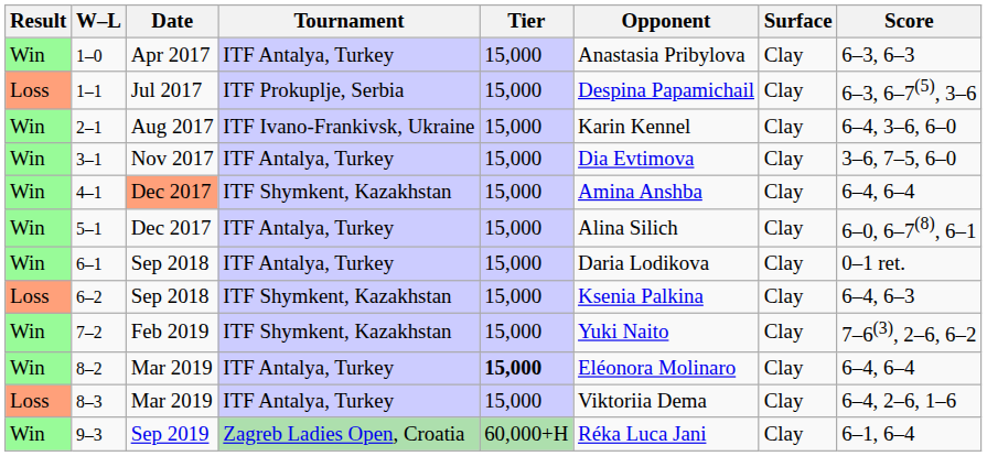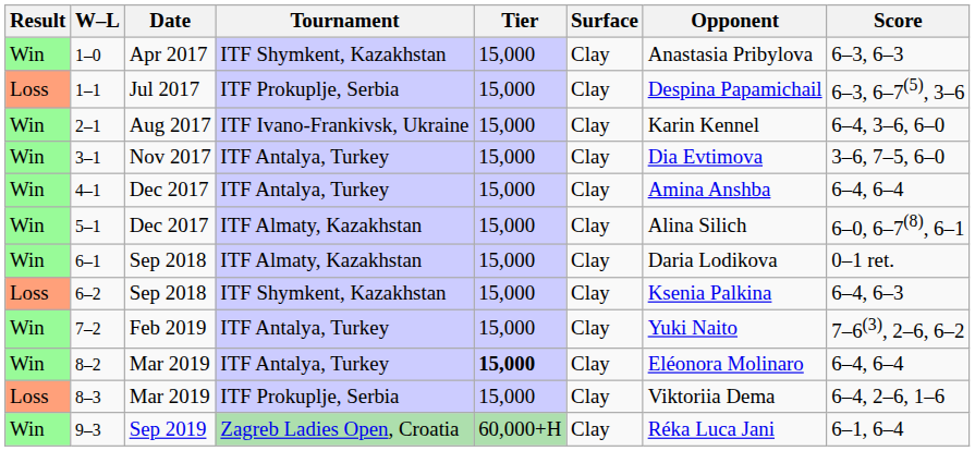 <table class="sortable wikitable">
 <tr>
 <th>Result</th>
 <th class="unsortable">W–L</th>
 <th>Date</th>
 <th>Tournament</th>
 <th>Tier</th>
+<th>Surface</th>
 <th>Opponent</th>
-<th>Surface</th>
 <th class="unsortable">Score</th>
 </tr>
 <tr>
 <td bgcolor=98fb98>Win</td>
 <td><small>1–0</small></td>
 <td>Apr 2017</td>
-<td bgcolor=#ccf>ITF Antalya, Turkey</td>
+<td bgcolor=#ccf>ITF Shymkent, Kazakhstan</td>
 <td bgcolor=#ccf>15,000</td>
+<td>Clay</td>
 <td> Anastasia Pribylova</td>
-<td>Clay</td>
 <td>6–3, 6–3</td>
 </tr>
 <tr>
 <td bgcolor=ffa07a>Loss</td>
 <td><small>1–1</small></td>
 <td>Jul 2017</td>
 <td bgcolor=#ccf>ITF Prokuplje, Serbia</td>
 <td bgcolor=#ccf>15,000</td>
+<td>Clay</td>
 <td> <a href='#'>Despina Papamichail</a></td>
-<td>Clay</td>
 <td>6–3, 6–7<sup>(5)</sup>, 3–6</td>
 </tr>
 <tr>
 <td bgcolor=98fb98>Win</td>
 <td><small>2–1</small></td>
 <td>Aug 2017</td>
 <td bgcolor=#ccf>ITF Ivano-Frankivsk, Ukraine</td>
 <td bgcolor=#ccf>15,000</td>
+<td>Clay</td>
 <td> Karin Kennel</td>
-<td>Clay</td>
 <td>6–4, 3–6, 6–0</td>
 </tr>
 <tr>
 <td bgcolor=98fb98>Win</td>
 <td><small>3–1</small></td>
 <td>Nov 2017</td>
 <td bgcolor=#ccf>ITF Antalya, Turkey</td>
 <td bgcolor=#ccf>15,000</td>
+<td>Clay</td>
 <td> <a href='#'>Dia Evtimova</a></td>
-<td>Clay</td>
 <td>3–6, 7–5, 6–0</td>
 </tr>
 <tr>
 <td bgcolor=98fb98>Win</td>
 <td><small>4–1</small></td>
-<td style="background: lightsalmon;">Dec 2017</td>
-<td bgcolor=#ccf>ITF Shymkent, Kazakhstan</td>
+<td>Dec 2017</td>
+<td bgcolor=#ccf>ITF Antalya, Turkey</td>
 <td bgcolor=#ccf>15,000</td>
+<td>Clay</td>
 <td> <a href='#'>Amina Anshba</a></td>
-<td>Clay</td>
 <td>6–4, 6–4</td>
 </tr>
 <tr>
 <td bgcolor=98fb98>Win</td>
 <td><small>5–1</small></td>
 <td>Dec 2017</td>
-<td bgcolor=#ccf>ITF Antalya, Turkey</td>
+<td bgcolor=#ccf>ITF Almaty, Kazakhstan</td>
 <td bgcolor=#ccf>15,000</td>
+<td>Clay</td>
 <td> Alina Silich</td>
-<td>Clay</td>
 <td>6–0, 6–7<sup>(8)</sup>, 6–1</td>
 </tr>
 <tr>
 <td bgcolor=98fb98>Win</td>
 <td><small>6–1</small></td>
 <td>Sep 2018</td>
-<td bgcolor=#ccf>ITF Antalya, Turkey</td>
+<td bgcolor=#ccf>ITF Almaty, Kazakhstan</td>
 <td bgcolor=#ccf>15,000</td>
+<td>Clay</td>
 <td> Daria Lodikova</td>
-<td>Clay</td>
 <td>0–1 ret.</td>
 </tr>
 <tr>
 <td bgcolor=ffa07a>Loss</td>
 <td><small>6–2</small></td>
 <td>Sep 2018</td>
 <td bgcolor=#ccf>ITF Shymkent, Kazakhstan</td>
 <td bgcolor=#ccf>15,000</td>
+<td>Clay</td>
 <td> <a href='#'>Ksenia Palkina</a></td>
-<td>Clay</td>
 <td>6–4, 6–3</td>
 </tr>
 <tr>
 <td bgcolor=98fb98>Win</td>
 <td><small>7–2</small></td>
 <td>Feb 2019</td>
-<td bgcolor=#ccf>ITF Shymkent, Kazakhstan</td>
+<td bgcolor=#ccf>ITF Antalya, Turkey</td>
 <td bgcolor=#ccf>15,000</td>
+<td>Clay</td>
 <td> <a href='#'>Yuki Naito</a></td>
-<td>Clay</td>
 <td>7–6<sup>(3)</sup>, 2–6, 6–2</td>
 </tr>
 <tr>
 <td bgcolor=98fb98>Win</td>
 <td><small>8–2</small></td>
 <td>Mar 2019</td>
 <td bgcolor=#ccf>ITF Antalya, Turkey</td>
 <td bgcolor=#ccf><strong>15,000</strong></td>
+<td>Clay</td>
 <td> <a href='#'>Eléonora Molinaro</a></td>
-<td>Clay</td>
 <td>6–4, 6–4</td>
 </tr>
 <tr>
 <td bgcolor=ffa07a>Loss</td>
 <td><small>8–3</small></td>
 <td>Mar 2019</td>
-<td bgcolor=#ccf>ITF Antalya, Turkey</td>
+<td bgcolor=#ccf>ITF Prokuplje, Serbia</td>
 <td bgcolor=#ccf>15,000</td>
+<td>Clay</td>
 <td> Viktoriia Dema</td>
-<td>Clay</td>
 <td>6–4, 2–6, 1–6</td>
 </tr>
 <tr>
 <td bgcolor=98fb98>Win</td>
 <td><small>9–3</small></td>
 <td><a href='#'>Sep 2019</a></td>
 <td bgcolor=addfad><a href='#'>Zagreb Ladies Open</a>, Croatia</td>
 <td bgcolor=addfad>60,000+H</td>
+<td>Clay</td>
 <td> <a href='#'>Réka Luca Jani</a></td>
-<td>Clay</td>
 <td>6–1, 6–4</td>
 </tr>
 </table>
